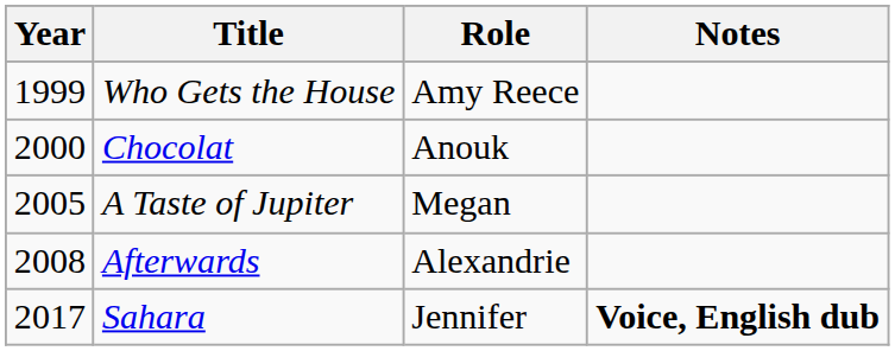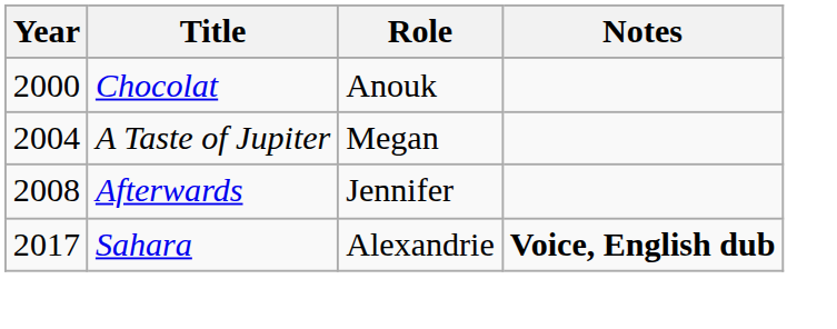 <table class="wikitable sortable">
 <tr>
 <th>Year</th>
 <th>Title</th>
 <th>Role</th>
 <th>Notes</th>
 </tr>
 <tr>
-<td>1999</td>
-<td><em>Who Gets the House</em></td>
-<td>Amy Reece</td>
-<td></td>
-</tr>
-<tr>
 <td>2000</td>
 <td><em><a href='#'>Chocolat</a></em></td>
 <td>Anouk</td>
 <td></td>
 </tr>
 <tr>
-<td>2005</td>
+<td>2004</td>
 <td data-sort-value="Taste of Jupiter, A"><em>A Taste of Jupiter</em></td>
 <td>Megan</td>
 <td></td>
 </tr>
 <tr>
 <td>2008</td>
 <td><em><a href='#'>Afterwards</a></em></td>
-<td>Alexandrie</td>
+<td>Jennifer</td>
 <td></td>
 </tr>
 <tr>
 <td>2017</td>
 <td><em><a href='#'>Sahara</a></em></td>
-<td>Jennifer</td>
+<td>Alexandrie</td>
 <td><strong>Voice, English dub</strong></td>
 </tr>
 </table>
